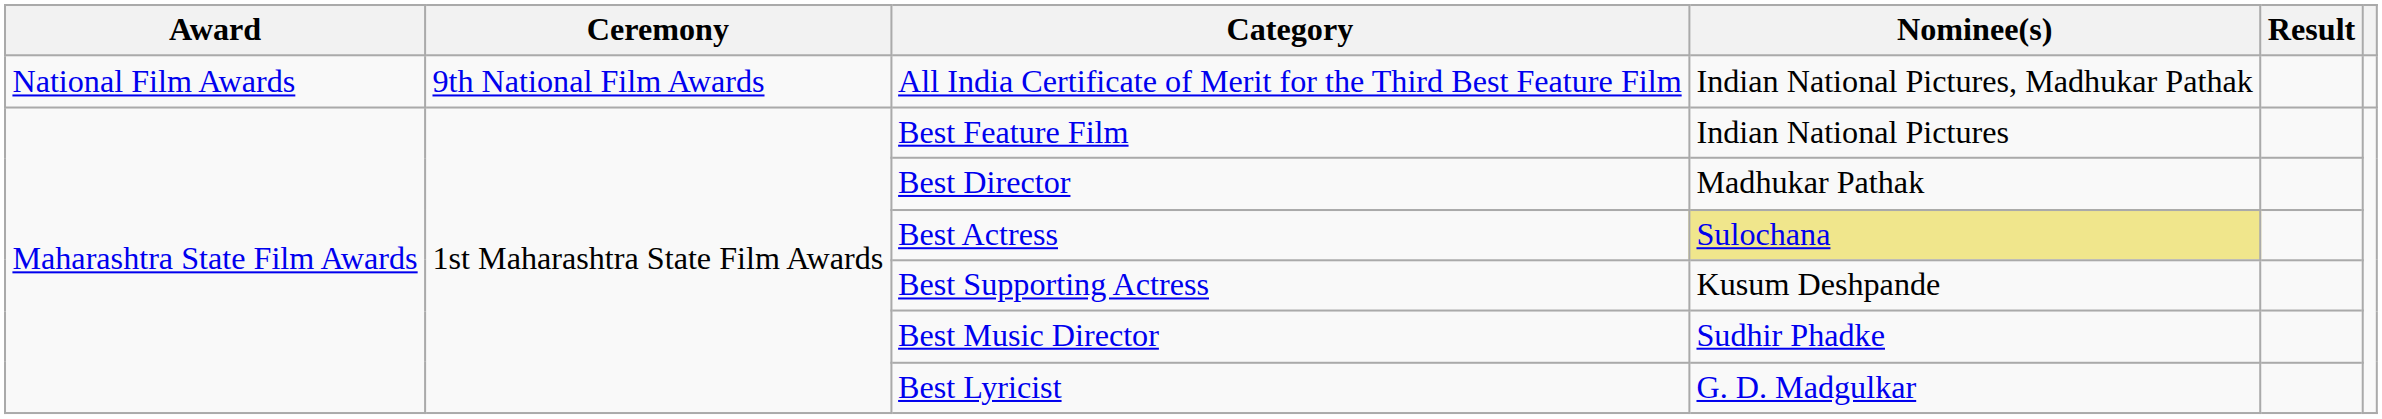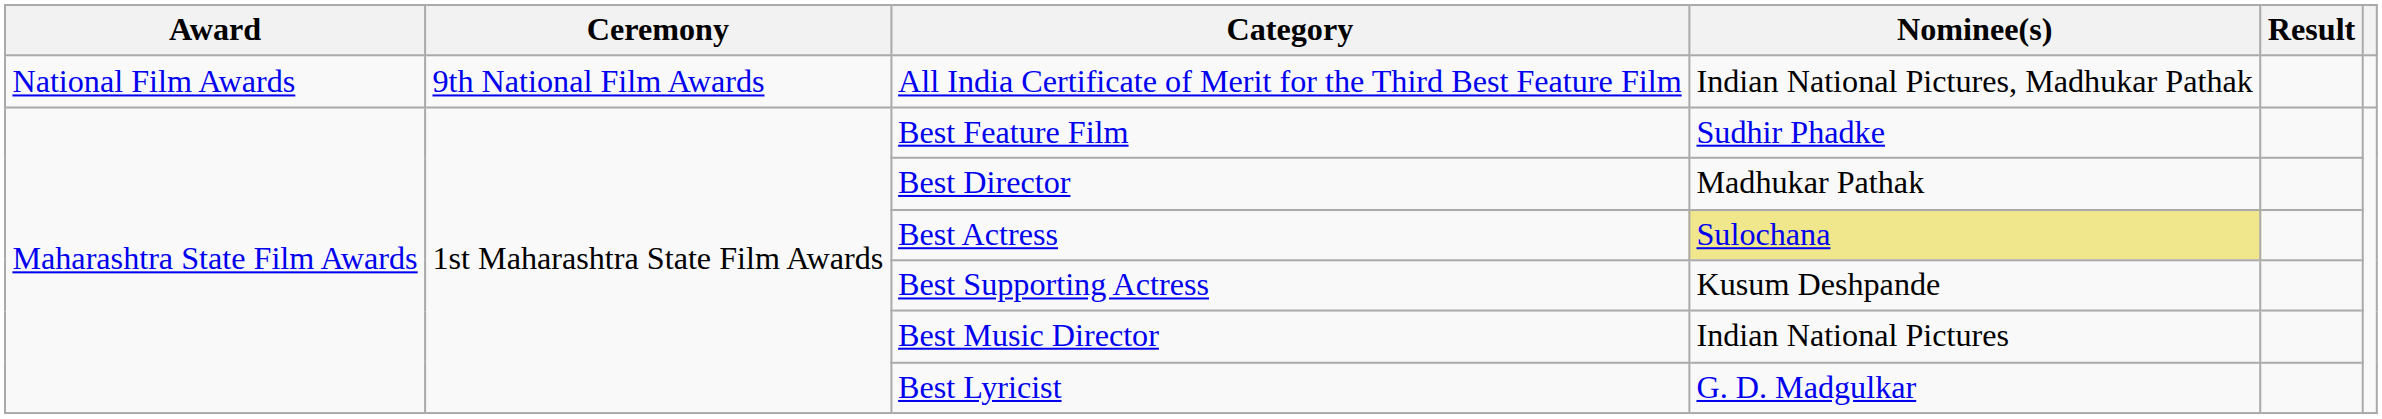 <table class="wikitable">
 <tr>
 <th>Award</th>
 <th>Ceremony</th>
 <th>Category</th>
 <th>Nominee(s)</th>
 <th>Result</th>
 <th></th>
 </tr>
 <tr>
 <td><a href='#'>National Film Awards</a></td>
 <td><a href='#'>9th National Film Awards</a></td>
 <td><a href='#'>All India Certificate of Merit for the Third Best Feature Film</a></td>
 <td>Indian National Pictures, Madhukar Pathak</td>
 <td></td>
 <td></td>
 </tr>
 <tr>
 <td rowspan="6"><a href='#'>Maharashtra State Film Awards</a></td>
 <td rowspan="6">1st Maharashtra State Film Awards</td>
 <td><a href='#'>Best Feature Film</a></td>
-<td>Indian National Pictures</td>
+<td><a href='#'>Sudhir Phadke</a></td>
 <td></td>
 <td rowspan="6"></td>
 </tr>
 <tr>
 <td><a href='#'>Best Director</a></td>
 <td>Madhukar Pathak</td>
 <td></td>
 </tr>
 <tr>
 <td><a href='#'>Best Actress</a></td>
 <td style="background: khaki;"><a href='#'>Sulochana</a></td>
 <td></td>
 </tr>
 <tr>
 <td><a href='#'>Best Supporting Actress</a></td>
 <td>Kusum Deshpande</td>
 <td></td>
 </tr>
 <tr>
 <td><a href='#'>Best Music Director</a></td>
-<td><a href='#'>Sudhir Phadke</a></td>
+<td>Indian National Pictures</td>
 <td></td>
 </tr>
 <tr>
 <td><a href='#'>Best Lyricist</a></td>
 <td><a href='#'>G. D. Madgulkar</a></td>
 <td></td>
 </tr>
 </table>
